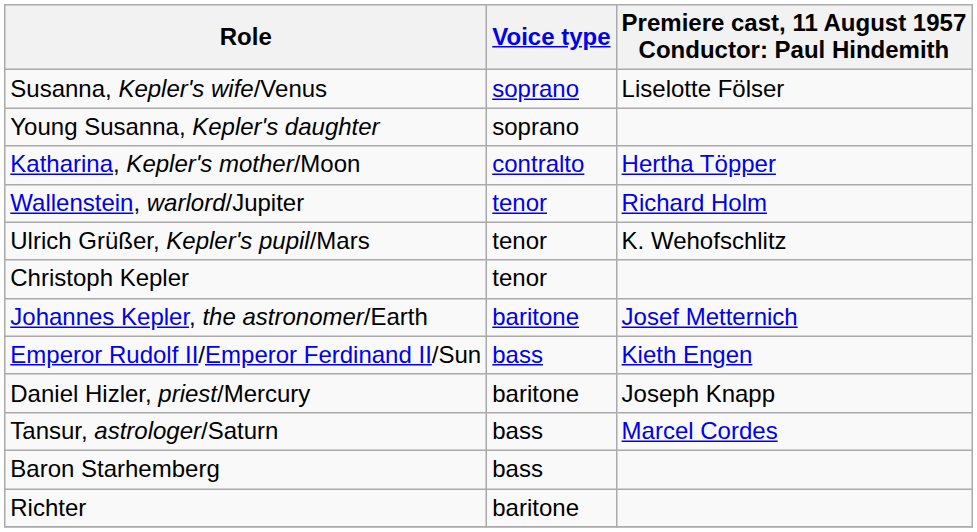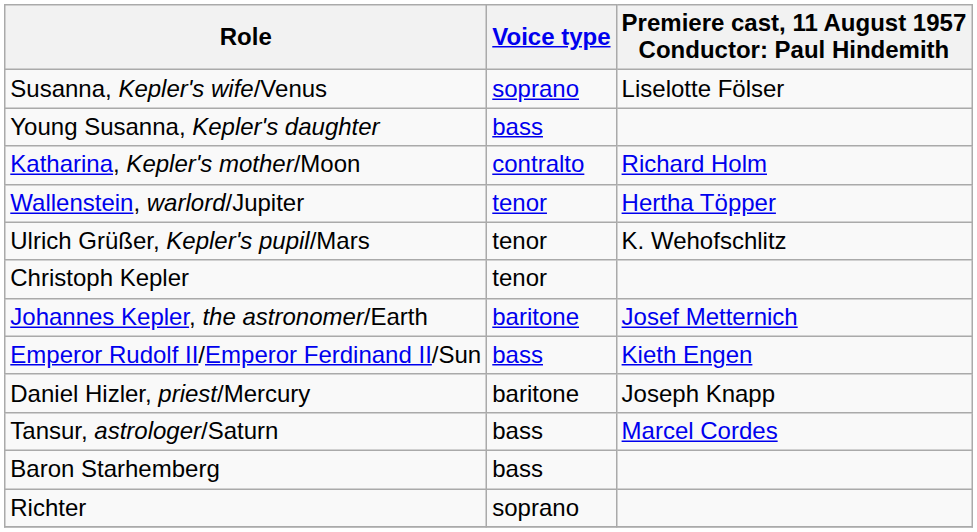 <table class="wikitable">
 <tr>
 <th>Role</th>
 <th><a href='#'>Voice type</a></th>
 <th>Premiere cast, 11 August 1957<br>Conductor: Paul Hindemith</th>
 </tr>
 <tr>
 <td>Susanna, <em>Kepler's wife</em>/Venus</td>
 <td><a href='#'>soprano</a></td>
 <td>Liselotte Fölser</td>
 </tr>
 <tr>
 <td>Young Susanna, <em>Kepler's daughter</em></td>
-<td>soprano</td>
+<td><a href='#'>bass</a></td>
 <td></td>
 </tr>
 <tr>
 <td><a href='#'>Katharina</a>, <em>Kepler's mother</em>/Moon</td>
 <td><a href='#'>contralto</a></td>
-<td><a href='#'>Hertha Töpper</a></td>
+<td><a href='#'>Richard Holm</a></td>
 </tr>
 <tr>
 <td><a href='#'>Wallenstein</a>, <em>warlord</em>/Jupiter</td>
 <td><a href='#'>tenor</a></td>
-<td><a href='#'>Richard Holm</a></td>
+<td><a href='#'>Hertha Töpper</a></td>
 </tr>
 <tr>
 <td>Ulrich Grüßer, <em>Kepler's pupil</em>/Mars</td>
 <td>tenor</td>
 <td>K. Wehofschlitz</td>
 </tr>
 <tr>
 <td>Christoph Kepler</td>
 <td>tenor</td>
 <td></td>
 </tr>
 <tr>
 <td><a href='#'>Johannes Kepler</a>, <em>the astronomer</em>/Earth</td>
 <td><a href='#'>baritone</a></td>
 <td><a href='#'>Josef Metternich</a></td>
 </tr>
 <tr>
 <td><a href='#'>Emperor Rudolf II</a>/<a href='#'>Emperor Ferdinand II</a>/Sun</td>
 <td><a href='#'>bass</a></td>
 <td><a href='#'>Kieth Engen</a></td>
 </tr>
 <tr>
 <td>Daniel Hizler, <em>priest</em>/Mercury</td>
 <td>baritone</td>
 <td>Joseph Knapp</td>
 </tr>
 <tr>
 <td>Tansur, <em>astrologer</em>/Saturn</td>
 <td>bass</td>
 <td><a href='#'>Marcel Cordes</a></td>
 </tr>
 <tr>
 <td>Baron Starhemberg</td>
 <td>bass</td>
 <td></td>
 </tr>
 <tr>
 <td>Richter</td>
-<td>baritone</td>
+<td>soprano</td>
 <td></td>
 </tr>
 <tr>
 </tr>
 </table>
